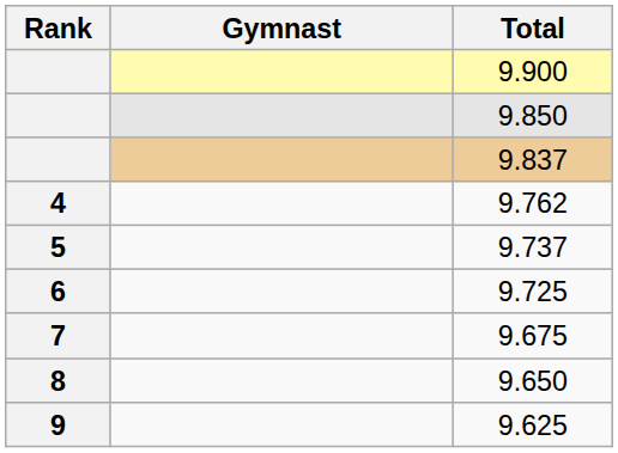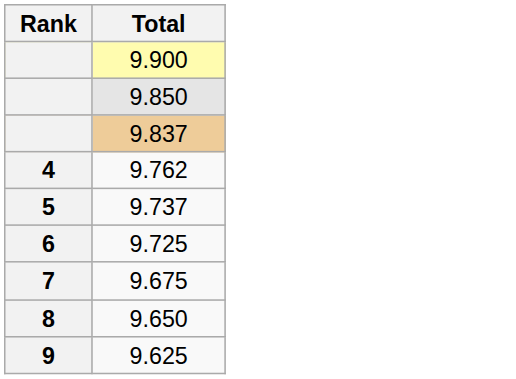 <table class="wikitable sortable" style="text-align:center; font-size:95%">
 <tr>
 <th scope="col" style="width:50px;">Rank</th>
-<th scope="col" style="width:180px;">Gymnast</th>
 <th scope="col" style="width:80px;">Total</th>
 </tr>
 <tr style="background:#fffcaf;">
 <th scope=row style="text-align:center"></th>
-<td style="text-align:left;"></td>
 <td>9.900</td>
 </tr>
 <tr style="background:#e5e5e5;">
 <th scope=row style="text-align:center"></th>
-<td style="text-align:left;"></td>
 <td>9.850</td>
 </tr>
 <tr style="background:#ec9;">
 <th scope=row style="text-align:center"></th>
-<td style="text-align:left;"></td>
 <td>9.837</td>
 </tr>
 <tr>
 <th scope=row style="text-align:center">4</th>
-<td style="text-align:left;"></td>
 <td>9.762</td>
 </tr>
 <tr>
 <th scope=row style="text-align:center">5</th>
-<td style="text-align:left;"></td>
 <td>9.737</td>
 </tr>
 <tr>
 <th scope=row style="text-align:center">6</th>
-<td style="text-align:left;"></td>
 <td>9.725</td>
 </tr>
 <tr>
 <th scope=row style="text-align:center">7</th>
-<td style="text-align:left;"></td>
 <td>9.675</td>
 </tr>
 <tr>
 <th scope=row style="text-align:center">8</th>
-<td style="text-align:left;"></td>
 <td>9.650</td>
 </tr>
 <tr>
 <th scope=row style="text-align:center">9</th>
-<td style="text-align:left;"></td>
 <td>9.625</td>
 </tr>
 </table>
